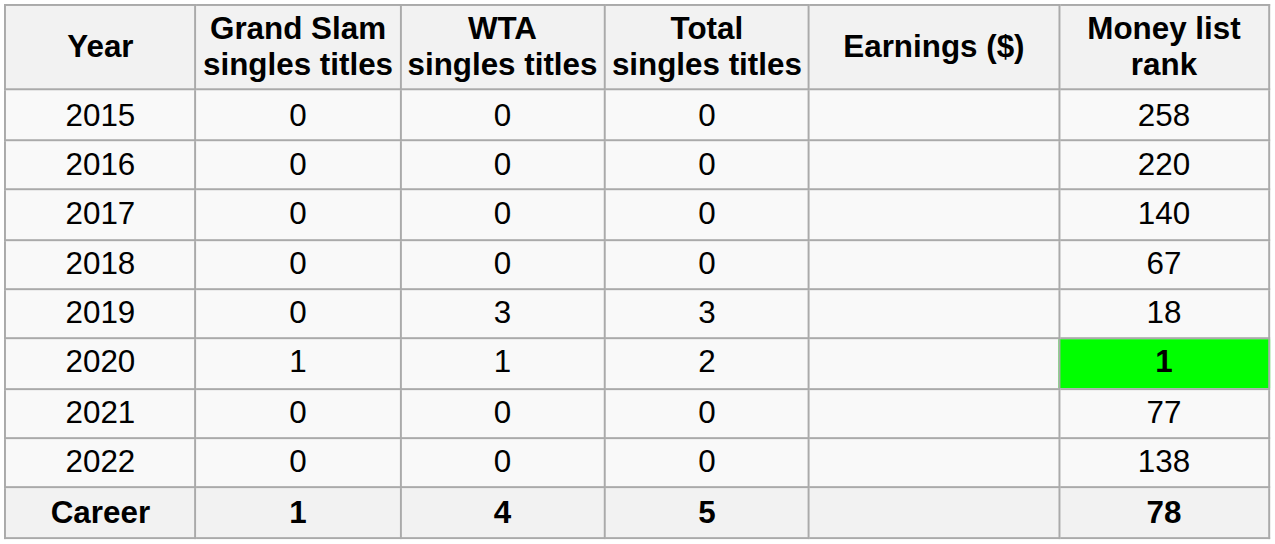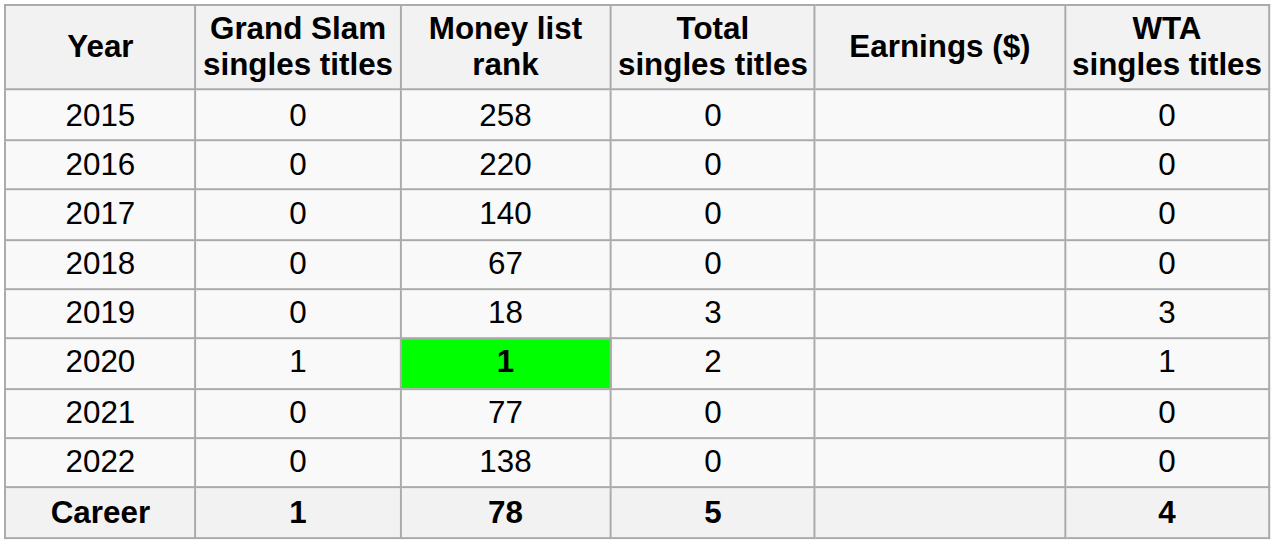 <table class="wikitable" style="text-align:center;">
 <tr>
 <th width="90">Year</th>
 <th>Grand Slam<br>singles titles</th>
-<th>WTA <br>singles titles</th>
+<th width="100">Money list rank</th>
 <th>Total<br>singles titles</th>
 <th width="120">Earnings ($)</th>
-<th width="100">Money list rank</th>
+<th>WTA <br>singles titles</th>
 </tr>
 <tr>
 <td>2015</td>
 <td>0</td>
-<td>0</td>
+<td>258</td>
 <td>0</td>
 <td style="text-align:right"></td>
-<td>258</td>
+<td>0</td>
 </tr>
 <tr>
 <td>2016</td>
 <td>0</td>
-<td>0</td>
+<td>220</td>
 <td>0</td>
 <td style="text-align:right"></td>
-<td>220</td>
+<td>0</td>
 </tr>
 <tr>
 <td>2017</td>
 <td>0</td>
-<td>0</td>
+<td>140</td>
 <td>0</td>
 <td style="text-align:right"></td>
-<td>140</td>
+<td>0</td>
 </tr>
 <tr>
 <td>2018</td>
 <td>0</td>
-<td>0</td>
+<td>67</td>
 <td>0</td>
 <td style="text-align:right"></td>
-<td>67</td>
+<td>0</td>
 </tr>
 <tr>
 <td>2019</td>
 <td>0</td>
-<td>3</td>
+<td>18</td>
 <td>3</td>
 <td style="text-align:right"></td>
-<td>18</td>
+<td>3</td>
 </tr>
 <tr>
 <td>2020</td>
 <td>1</td>
-<td>1</td>
+<td style="background:lime"><strong>1</strong></td>
 <td>2</td>
 <td style="text-align:right"></td>
-<td style="background:lime"><strong>1</strong></td>
+<td>1</td>
 </tr>
 <tr>
 <td>2021</td>
 <td>0</td>
-<td>0</td>
+<td>77</td>
 <td>0</td>
 <td style="text-align:right"></td>
-<td>77</td>
+<td>0</td>
 </tr>
 <tr>
 <td>2022</td>
 <td>0</td>
-<td>0</td>
+<td>138</td>
 <td>0</td>
 <td style="text-align:right"></td>
-<td>138</td>
+<td>0</td>
 </tr>
 <tr>
 <th>Career</th>
 <th>1</th>
-<th>4</th>
+<th>78</th>
 <th>5</th>
 <th style="text-align:right"></th>
-<th>78</th>
+<th>4</th>
 </tr>
 </table>
